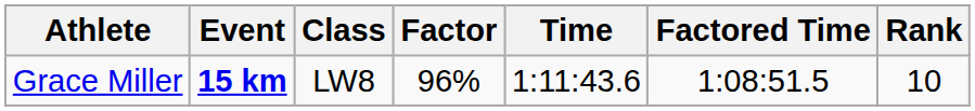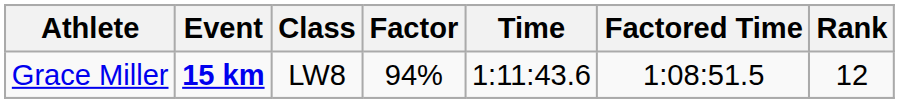 <table class=wikitable style=font-size:90%;text-align:center>
 <tr>
 <th>Athlete</th>
 <th>Event</th>
 <th>Class</th>
 <th>Factor</th>
 <th>Time</th>
 <th>Factored Time</th>
 <th>Rank</th>
 </tr>
 <tr>
 <td align=left><a href='#'>Grace Miller</a></td>
 <td align=left><strong><a href='#'>15 km</a></strong></td>
 <td>LW8</td>
-<td>96%</td>
+<td>94%</td>
 <td>1:11:43.6</td>
 <td>1:08:51.5</td>
-<td>10</td>
+<td>12</td>
 </tr>
 </table>
